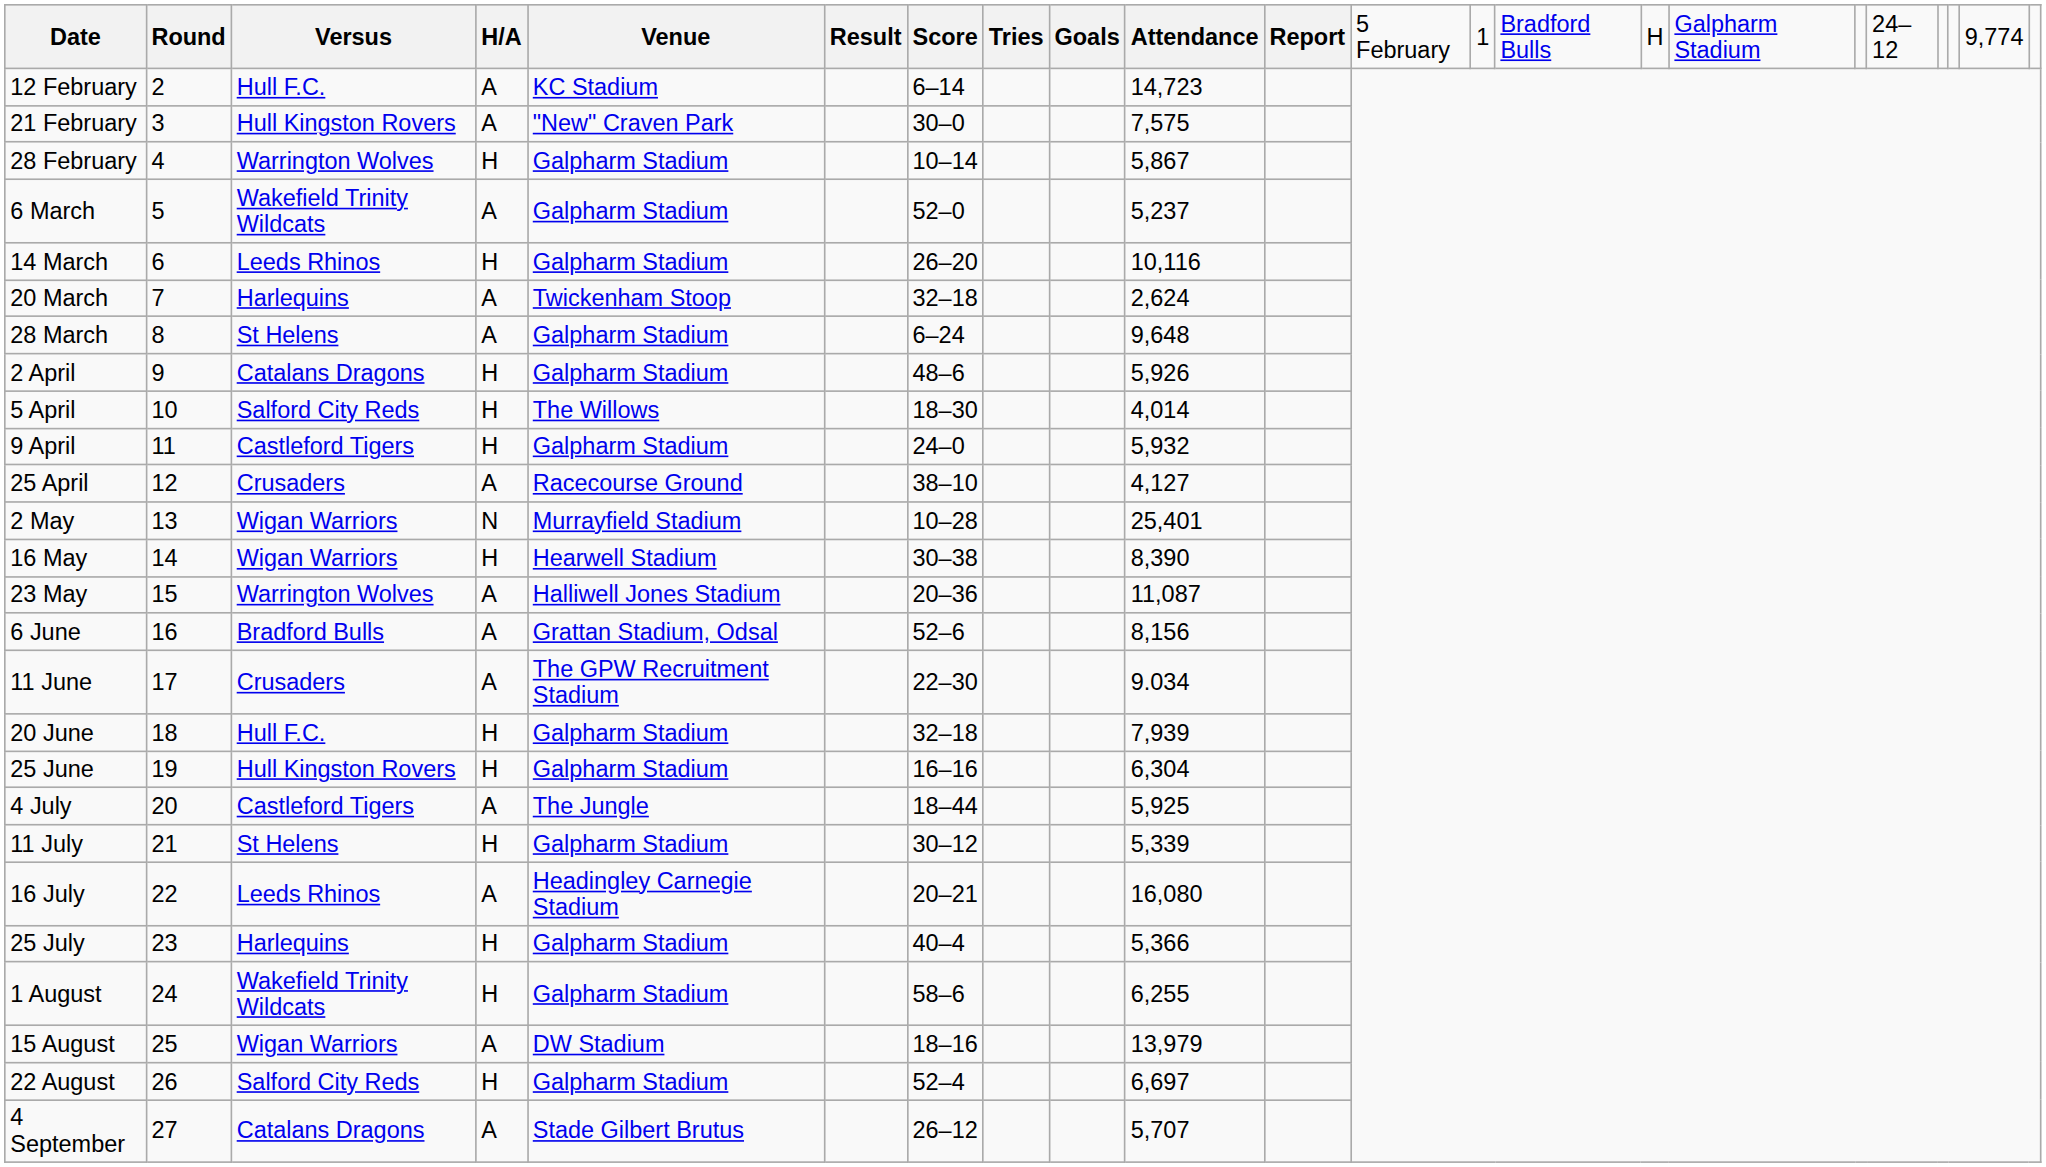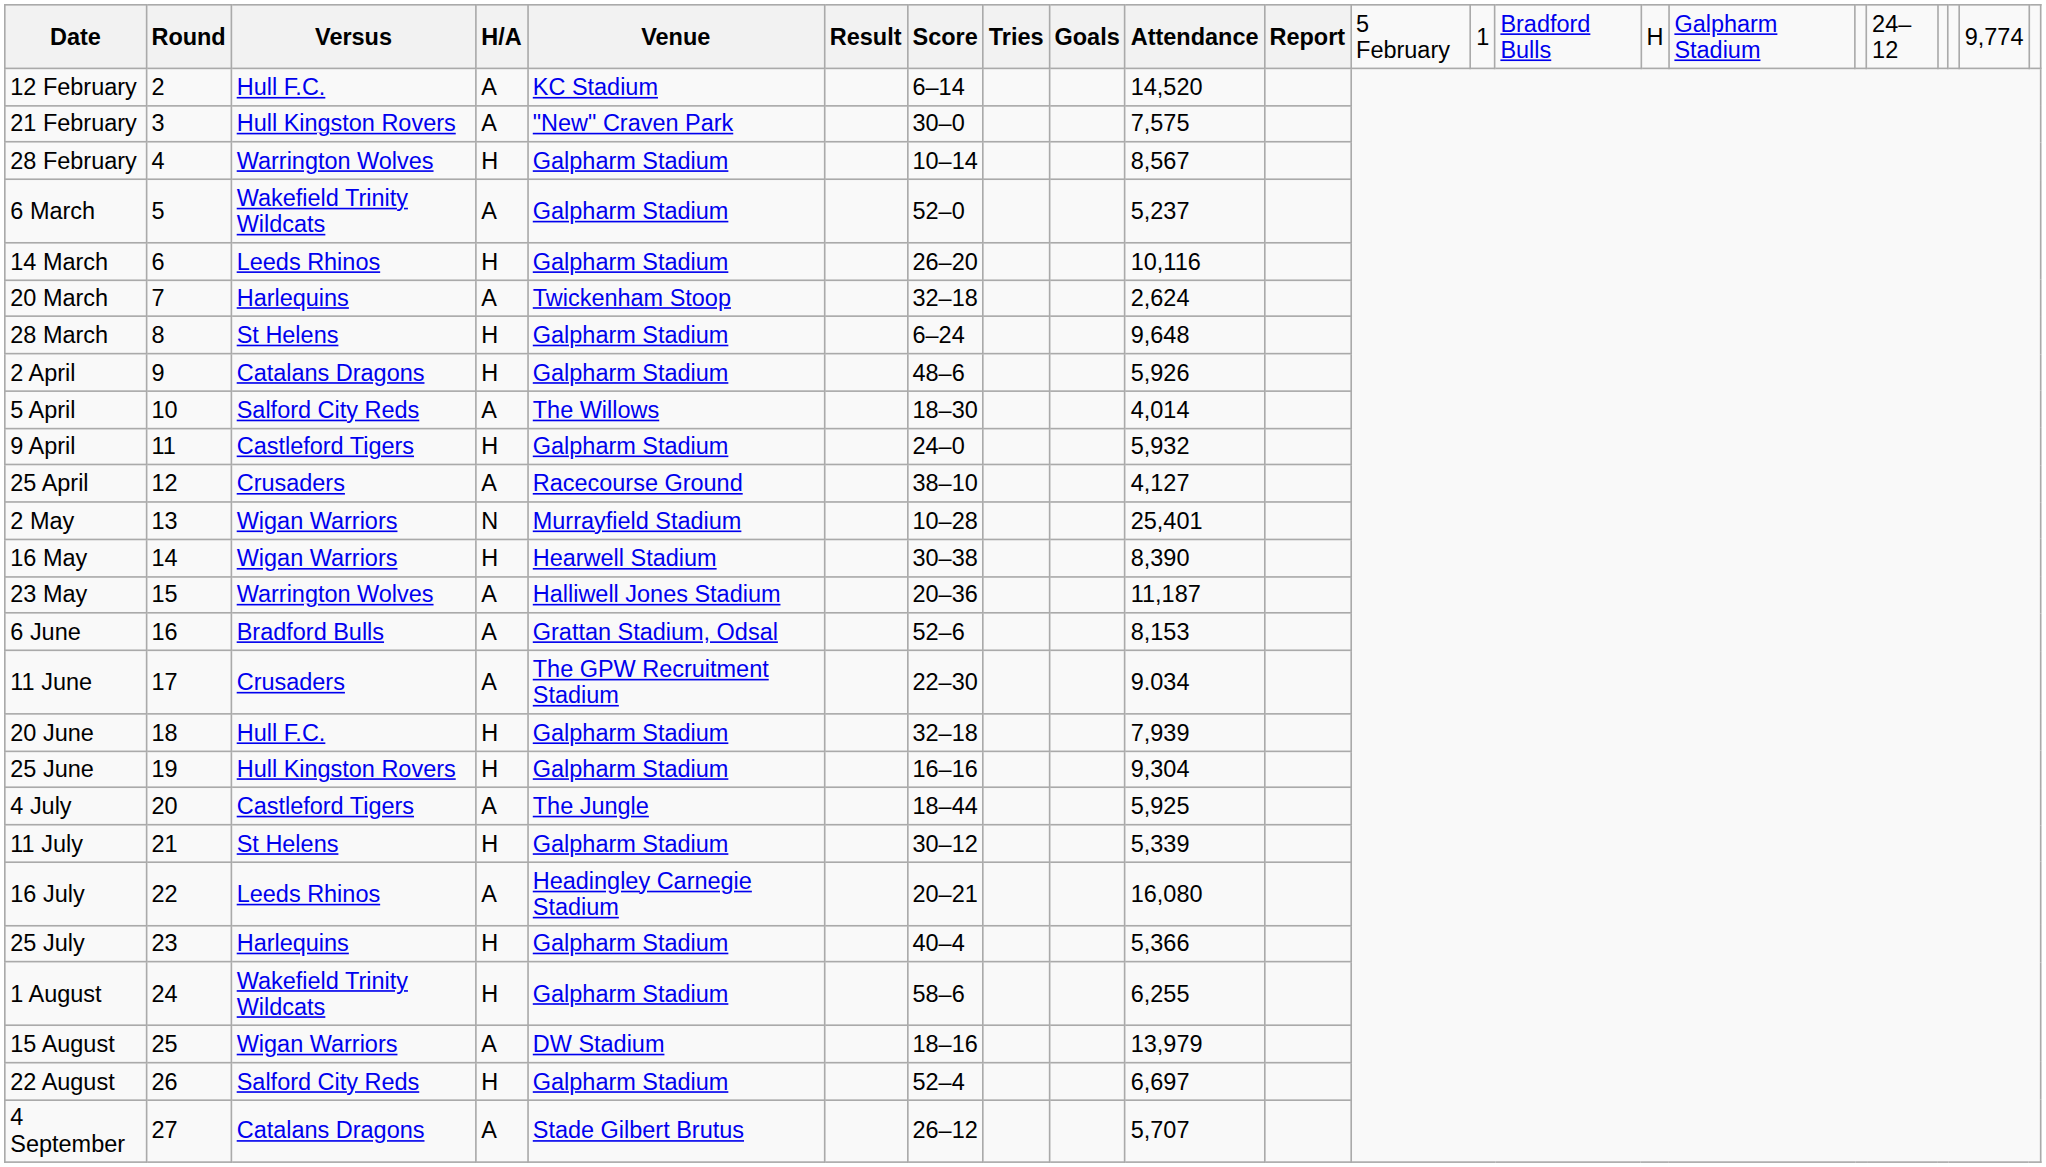 <table class="wikitable defaultleft col2center col4center col7center col10right" style="font-size:90%;">
 <tr>
 <th>Date</th>
 <th>Round</th>
 <th>Versus</th>
 <th>H/A</th>
 <th>Venue</th>
 <th>Result</th>
 <th>Score</th>
 <th>Tries</th>
 <th>Goals</th>
 <th>Attendance</th>
 <th>Report</th>
 <td>5 February</td>
 <td>1</td>
 <td> <a href='#'>Bradford Bulls</a></td>
 <td>H</td>
 <td><a href='#'>Galpharm Stadium</a></td>
 <td></td>
 <td>24–12</td>
 <td></td>
 <td></td>
 <td>9,774</td>
 <td></td>
 </tr>
 <tr>
 <td>12 February</td>
 <td>2</td>
 <td> <a href='#'>Hull F.C.</a></td>
 <td>A</td>
 <td><a href='#'>KC Stadium</a></td>
 <td></td>
 <td>6–14</td>
 <td></td>
 <td></td>
-<td>14,723</td>
+<td>14,520</td>
 <td></td>
 </tr>
 <tr>
 <td>21 February</td>
 <td>3</td>
 <td> <a href='#'>Hull Kingston Rovers</a></td>
 <td>A</td>
 <td><a href='#'>"New" Craven Park</a></td>
 <td></td>
 <td>30–0</td>
 <td></td>
 <td></td>
 <td>7,575</td>
 <td></td>
 </tr>
 <tr>
 <td>28 February</td>
 <td>4</td>
 <td> <a href='#'>Warrington Wolves</a></td>
 <td>H</td>
 <td><a href='#'>Galpharm Stadium</a></td>
 <td></td>
 <td>10–14</td>
 <td></td>
 <td></td>
-<td>5,867</td>
+<td>8,567</td>
 <td></td>
 </tr>
 <tr>
 <td>6 March</td>
 <td>5</td>
 <td> <a href='#'>Wakefield Trinity Wildcats</a></td>
 <td>A</td>
 <td><a href='#'>Galpharm Stadium</a></td>
 <td></td>
 <td>52–0</td>
 <td></td>
 <td></td>
 <td>5,237</td>
 <td></td>
 </tr>
 <tr>
 <td>14 March</td>
 <td>6</td>
 <td> <a href='#'>Leeds Rhinos</a></td>
 <td>H</td>
 <td><a href='#'>Galpharm Stadium</a></td>
 <td></td>
 <td>26–20</td>
 <td></td>
 <td></td>
 <td>10,116</td>
 <td></td>
 </tr>
 <tr>
 <td>20 March</td>
 <td>7</td>
 <td> <a href='#'>Harlequins</a></td>
 <td>A</td>
 <td><a href='#'>Twickenham Stoop</a></td>
 <td></td>
 <td>32–18</td>
 <td></td>
 <td></td>
 <td>2,624</td>
 <td></td>
 </tr>
 <tr>
 <td>28 March</td>
 <td>8</td>
 <td> <a href='#'>St Helens</a></td>
-<td>A</td>
+<td>H</td>
 <td><a href='#'>Galpharm Stadium</a></td>
 <td></td>
 <td>6–24</td>
 <td></td>
 <td></td>
 <td>9,648</td>
 <td></td>
 </tr>
 <tr>
 <td>2 April</td>
 <td>9</td>
 <td> <a href='#'>Catalans Dragons</a></td>
 <td>H</td>
 <td><a href='#'>Galpharm Stadium</a></td>
 <td></td>
 <td>48–6</td>
 <td></td>
 <td></td>
 <td>5,926</td>
 <td></td>
 </tr>
 <tr>
 <td>5 April</td>
 <td>10</td>
 <td> <a href='#'>Salford City Reds</a></td>
-<td>H</td>
+<td>A</td>
 <td><a href='#'>The Willows</a></td>
 <td></td>
 <td>18–30</td>
 <td></td>
 <td></td>
 <td>4,014</td>
 <td></td>
 </tr>
 <tr>
 <td>9 April</td>
 <td>11</td>
 <td> <a href='#'>Castleford Tigers</a></td>
 <td>H</td>
 <td><a href='#'>Galpharm Stadium</a></td>
 <td></td>
 <td>24–0</td>
 <td></td>
 <td></td>
 <td>5,932</td>
 <td></td>
 </tr>
 <tr>
 <td>25 April</td>
 <td>12</td>
 <td> <a href='#'>Crusaders</a></td>
 <td>A</td>
 <td><a href='#'>Racecourse Ground</a></td>
 <td></td>
 <td>38–10</td>
 <td></td>
 <td></td>
 <td>4,127</td>
 <td></td>
 </tr>
 <tr>
 <td>2 May</td>
 <td>13</td>
 <td> <a href='#'>Wigan Warriors</a></td>
 <td>N</td>
 <td><a href='#'>Murrayfield Stadium</a></td>
 <td></td>
 <td>10–28</td>
 <td></td>
 <td></td>
 <td>25,401</td>
 <td></td>
 </tr>
 <tr>
 <td>16 May</td>
 <td>14</td>
 <td> <a href='#'>Wigan Warriors</a></td>
 <td>H</td>
 <td><a href='#'>Hearwell Stadium</a></td>
 <td></td>
 <td>30–38</td>
 <td></td>
 <td></td>
 <td>8,390</td>
 <td></td>
 </tr>
 <tr>
 <td>23 May</td>
 <td>15</td>
 <td> <a href='#'>Warrington Wolves</a></td>
 <td>A</td>
 <td><a href='#'>Halliwell Jones Stadium</a></td>
 <td></td>
 <td>20–36</td>
 <td></td>
 <td></td>
-<td>11,087</td>
+<td>11,187</td>
 <td></td>
 </tr>
 <tr>
 <td>6 June</td>
 <td>16</td>
 <td> <a href='#'>Bradford Bulls</a></td>
 <td>A</td>
 <td><a href='#'>Grattan Stadium, Odsal</a></td>
 <td></td>
 <td>52–6</td>
 <td></td>
 <td></td>
-<td>8,156</td>
+<td>8,153</td>
 <td></td>
 </tr>
 <tr>
 <td>11 June</td>
 <td>17</td>
 <td> <a href='#'>Crusaders</a></td>
 <td>A</td>
 <td><a href='#'>The GPW Recruitment Stadium</a></td>
 <td></td>
 <td>22–30</td>
 <td></td>
 <td></td>
 <td>9.034</td>
 <td></td>
 </tr>
 <tr>
 <td>20 June</td>
 <td>18</td>
 <td> <a href='#'>Hull F.C.</a></td>
 <td>H</td>
 <td><a href='#'>Galpharm Stadium</a></td>
 <td></td>
 <td>32–18</td>
 <td></td>
 <td></td>
 <td>7,939</td>
 <td></td>
 </tr>
 <tr>
 <td>25 June</td>
 <td>19</td>
 <td> <a href='#'>Hull Kingston Rovers</a></td>
 <td>H</td>
 <td><a href='#'>Galpharm Stadium</a></td>
 <td></td>
 <td>16–16</td>
 <td></td>
 <td></td>
-<td>6,304</td>
+<td>9,304</td>
 <td></td>
 </tr>
 <tr>
 <td>4 July</td>
 <td>20</td>
 <td> <a href='#'>Castleford Tigers</a></td>
 <td>A</td>
 <td><a href='#'>The Jungle</a></td>
 <td></td>
 <td>18–44</td>
 <td></td>
 <td></td>
 <td>5,925</td>
 <td></td>
 </tr>
 <tr>
 <td>11 July</td>
 <td>21</td>
 <td> <a href='#'>St Helens</a></td>
 <td>H</td>
 <td><a href='#'>Galpharm Stadium</a></td>
 <td></td>
 <td>30–12</td>
 <td></td>
 <td></td>
 <td>5,339</td>
 <td></td>
 </tr>
 <tr>
 <td>16 July</td>
 <td>22</td>
 <td> <a href='#'>Leeds Rhinos</a></td>
 <td>A</td>
 <td><a href='#'>Headingley Carnegie Stadium</a></td>
 <td></td>
 <td>20–21</td>
 <td></td>
 <td></td>
 <td>16,080</td>
 <td></td>
 </tr>
 <tr>
 <td>25 July</td>
 <td>23</td>
 <td> <a href='#'>Harlequins</a></td>
 <td>H</td>
 <td><a href='#'>Galpharm Stadium</a></td>
 <td></td>
 <td>40–4</td>
 <td></td>
 <td></td>
 <td>5,366</td>
 <td></td>
 </tr>
 <tr>
 <td>1 August</td>
 <td>24</td>
 <td> <a href='#'>Wakefield Trinity Wildcats</a></td>
 <td>H</td>
 <td><a href='#'>Galpharm Stadium</a></td>
 <td></td>
 <td>58–6</td>
 <td></td>
 <td></td>
 <td>6,255</td>
 <td></td>
 </tr>
 <tr>
 <td>15 August</td>
 <td>25</td>
 <td> <a href='#'>Wigan Warriors</a></td>
 <td>A</td>
 <td><a href='#'>DW Stadium</a></td>
 <td></td>
 <td>18–16</td>
 <td></td>
 <td></td>
 <td>13,979</td>
 <td></td>
 </tr>
 <tr>
 <td>22 August</td>
 <td>26</td>
 <td> <a href='#'>Salford City Reds</a></td>
 <td>H</td>
 <td><a href='#'>Galpharm Stadium</a></td>
 <td></td>
 <td>52–4</td>
 <td></td>
 <td></td>
 <td>6,697</td>
 <td></td>
 </tr>
 <tr>
 <td>4 September</td>
 <td>27</td>
 <td> <a href='#'>Catalans Dragons</a></td>
 <td>A</td>
 <td><a href='#'>Stade Gilbert Brutus</a></td>
 <td></td>
 <td>26–12</td>
 <td></td>
 <td></td>
 <td>5,707</td>
 <td></td>
 </tr>
 </table>
